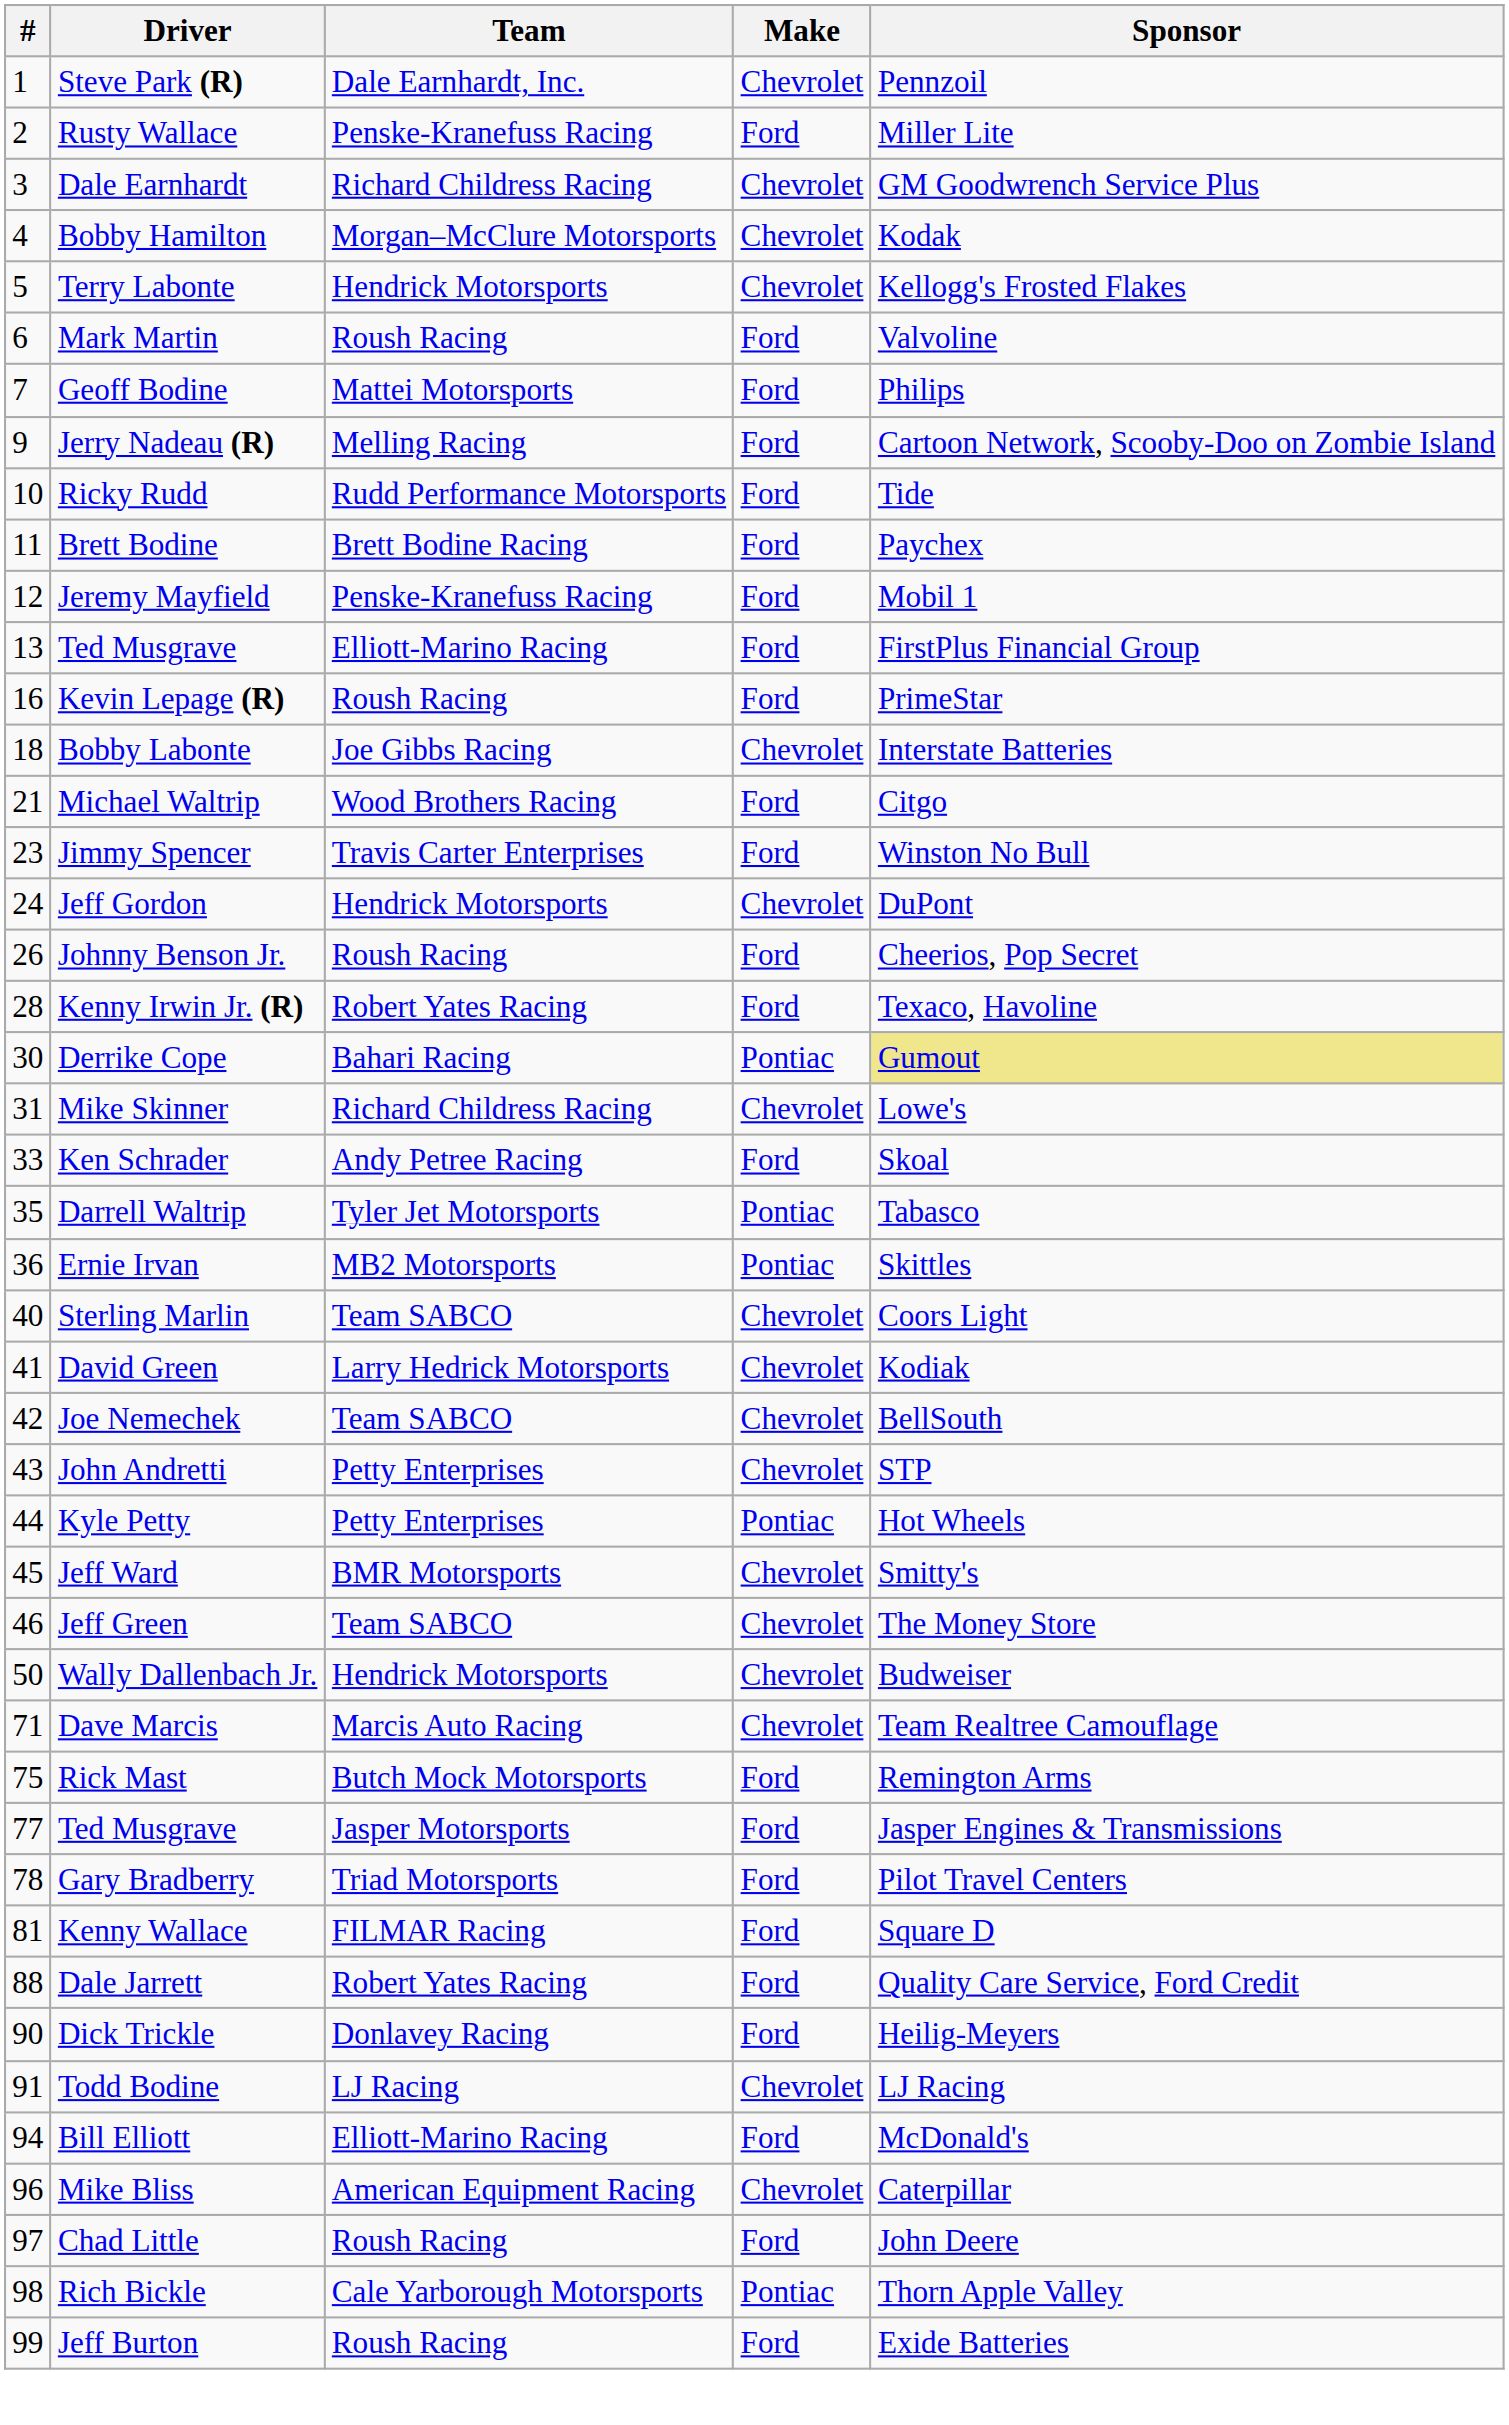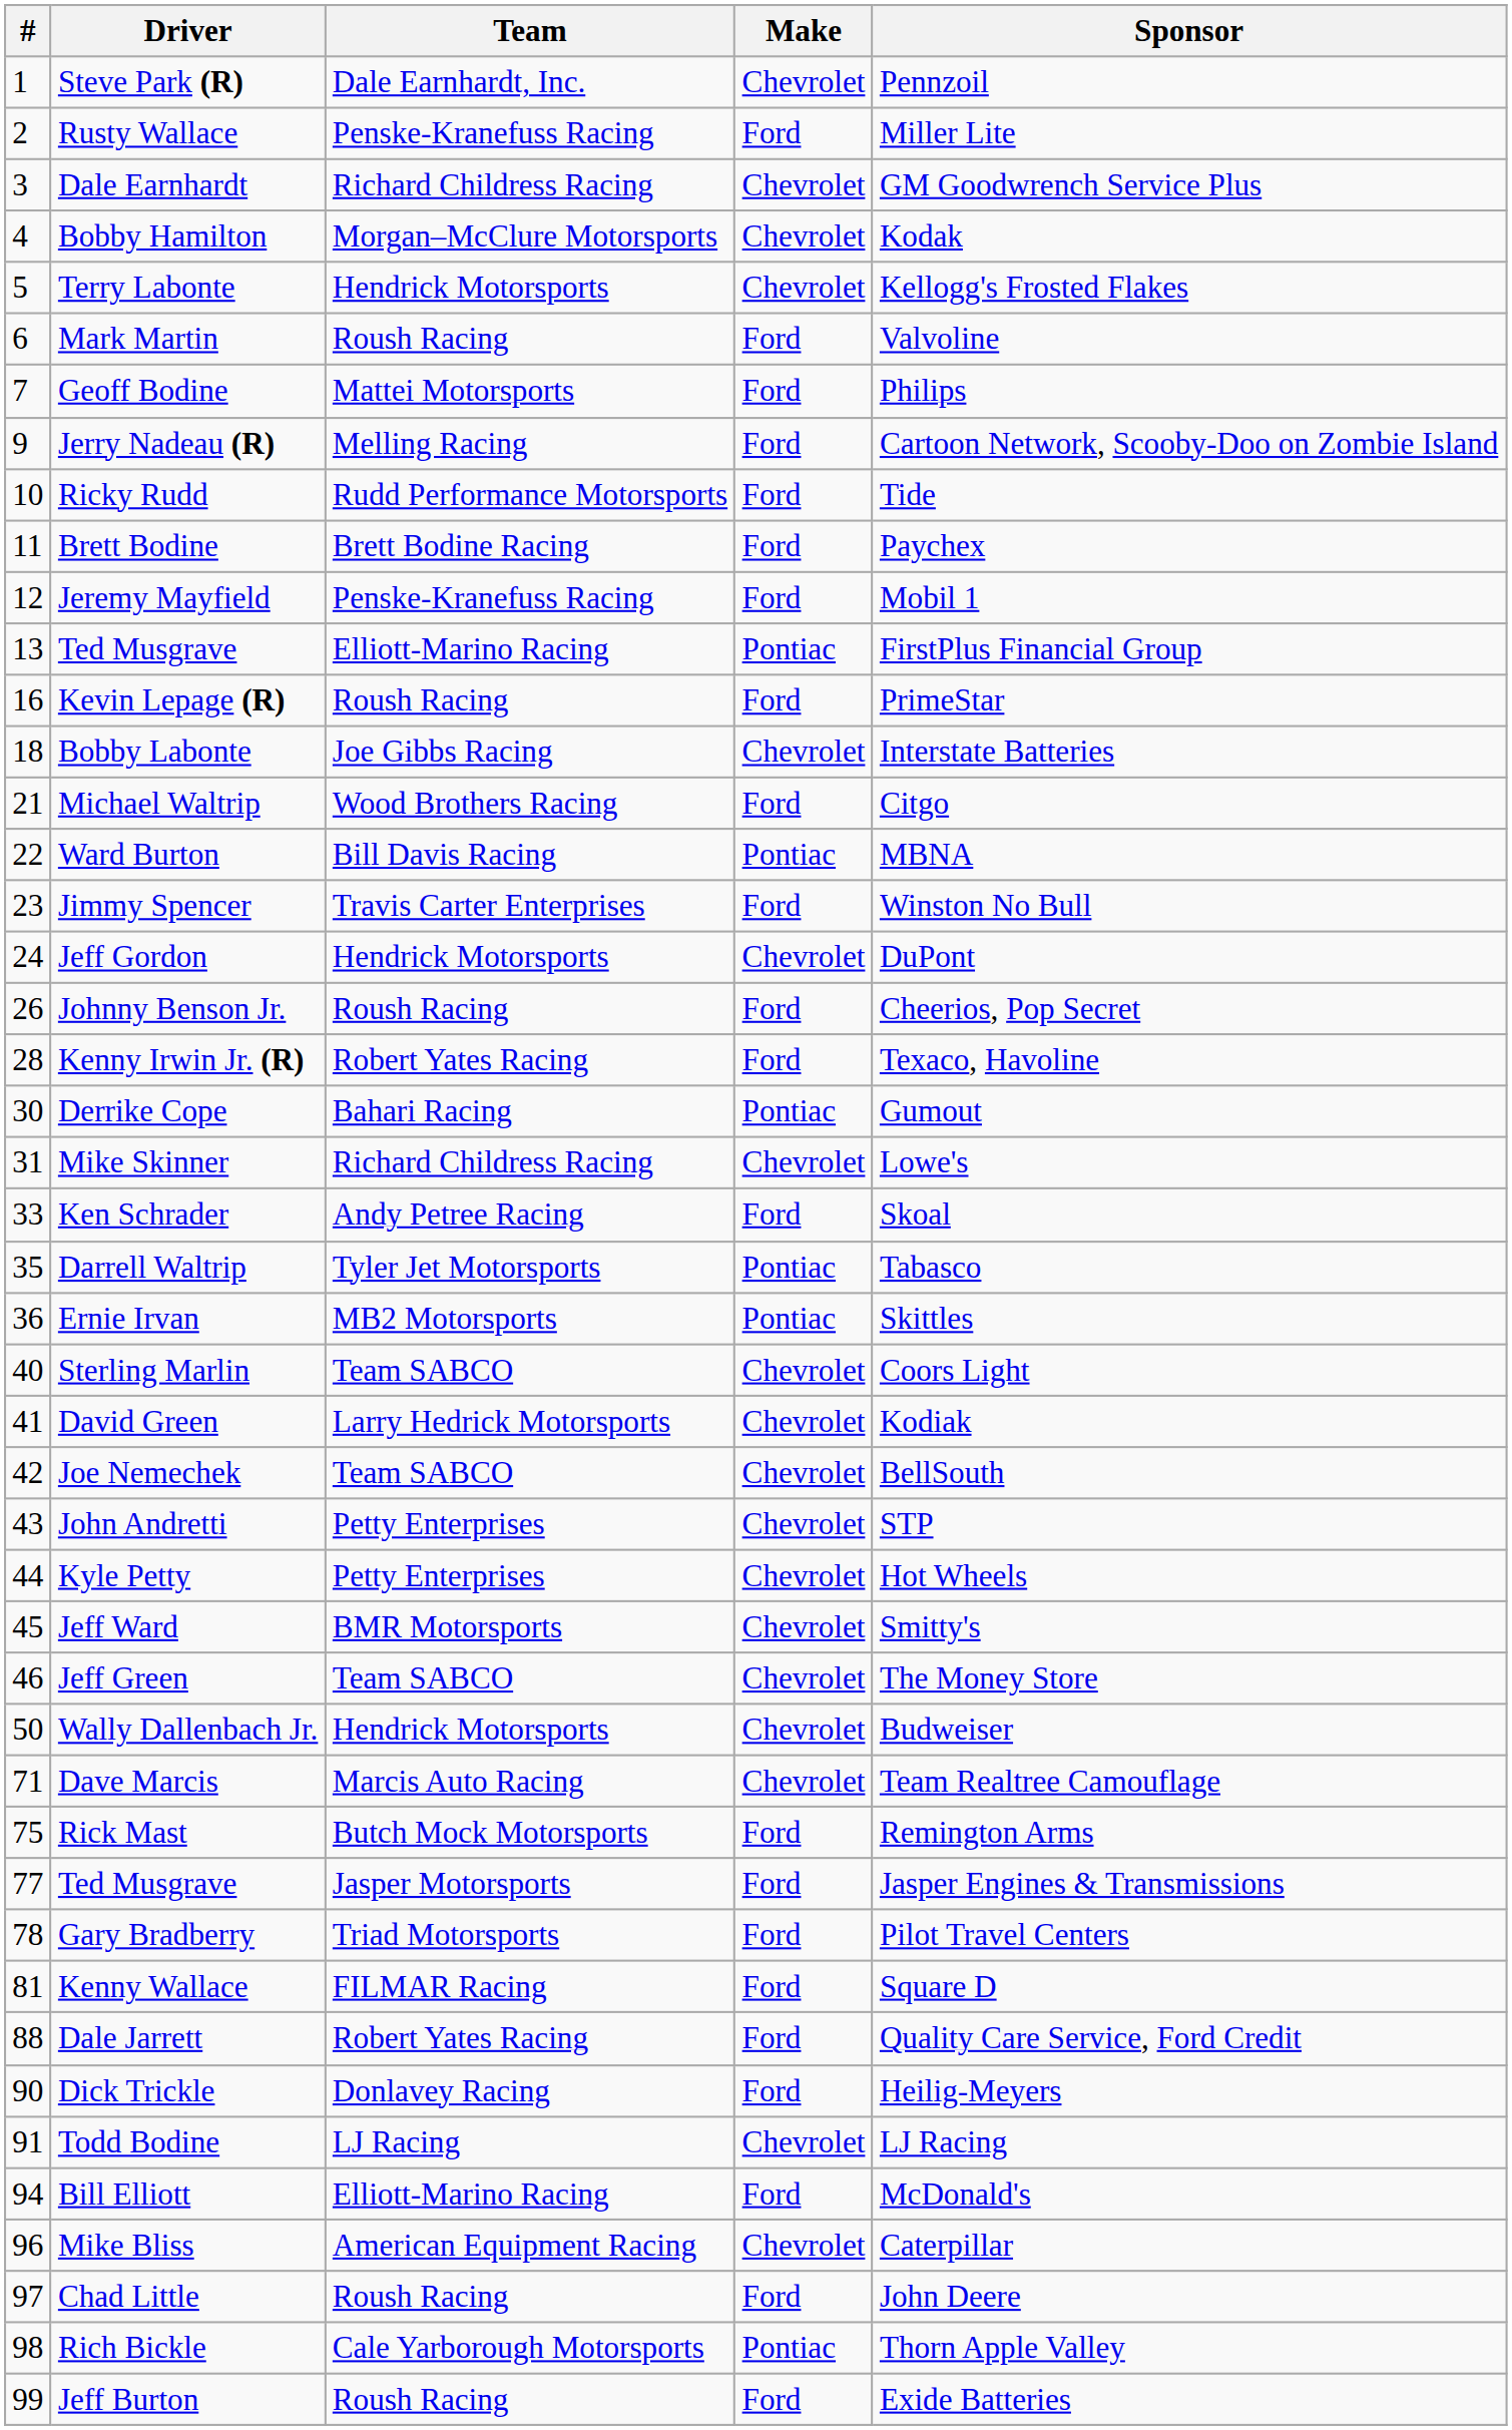 <table class="wikitable" style="font-size:95%">
 <tr>
 <th>#</th>
 <th>Driver</th>
 <th>Team</th>
 <th>Make</th>
 <th>Sponsor</th>
 </tr>
 <tr>
 <td>1</td>
 <td><a href='#'>Steve Park</a> <strong>(R)</strong></td>
 <td><a href='#'>Dale Earnhardt, Inc.</a></td>
 <td><a href='#'>Chevrolet</a></td>
 <td><a href='#'>Pennzoil</a></td>
 </tr>
 <tr>
 <td>2</td>
 <td><a href='#'>Rusty Wallace</a></td>
 <td><a href='#'>Penske-Kranefuss Racing</a></td>
 <td><a href='#'>Ford</a></td>
 <td><a href='#'>Miller Lite</a></td>
 </tr>
 <tr>
 <td>3</td>
 <td><a href='#'>Dale Earnhardt</a></td>
 <td><a href='#'>Richard Childress Racing</a></td>
 <td><a href='#'>Chevrolet</a></td>
 <td><a href='#'>GM Goodwrench Service Plus</a></td>
 </tr>
 <tr>
 <td>4</td>
 <td><a href='#'>Bobby Hamilton</a></td>
 <td><a href='#'>Morgan–McClure Motorsports</a></td>
 <td><a href='#'>Chevrolet</a></td>
 <td><a href='#'>Kodak</a></td>
 </tr>
 <tr>
 <td>5</td>
 <td><a href='#'>Terry Labonte</a></td>
 <td><a href='#'>Hendrick Motorsports</a></td>
 <td><a href='#'>Chevrolet</a></td>
 <td><a href='#'>Kellogg's Frosted Flakes</a></td>
 </tr>
 <tr>
 <td>6</td>
 <td><a href='#'>Mark Martin</a></td>
 <td><a href='#'>Roush Racing</a></td>
 <td><a href='#'>Ford</a></td>
 <td><a href='#'>Valvoline</a></td>
 </tr>
 <tr>
 <td>7</td>
 <td><a href='#'>Geoff Bodine</a></td>
 <td><a href='#'>Mattei Motorsports</a></td>
 <td><a href='#'>Ford</a></td>
 <td><a href='#'>Philips</a></td>
 </tr>
 <tr>
 <td>9</td>
 <td><a href='#'>Jerry Nadeau</a> <strong>(R)</strong></td>
 <td><a href='#'>Melling Racing</a></td>
 <td><a href='#'>Ford</a></td>
 <td><a href='#'>Cartoon Network</a>, <a href='#'>Scooby-Doo on Zombie Island</a></td>
 </tr>
 <tr>
 <td>10</td>
 <td><a href='#'>Ricky Rudd</a></td>
 <td><a href='#'>Rudd Performance Motorsports</a></td>
 <td><a href='#'>Ford</a></td>
 <td><a href='#'>Tide</a></td>
 </tr>
 <tr>
 <td>11</td>
 <td><a href='#'>Brett Bodine</a></td>
 <td><a href='#'>Brett Bodine Racing</a></td>
 <td><a href='#'>Ford</a></td>
 <td><a href='#'>Paychex</a></td>
 </tr>
 <tr>
 <td>12</td>
 <td><a href='#'>Jeremy Mayfield</a></td>
 <td><a href='#'>Penske-Kranefuss Racing</a></td>
 <td><a href='#'>Ford</a></td>
 <td><a href='#'>Mobil 1</a></td>
 </tr>
 <tr>
 <td>13</td>
 <td><a href='#'>Ted Musgrave</a></td>
 <td><a href='#'>Elliott-Marino Racing</a></td>
-<td><a href='#'>Ford</a></td>
+<td><a href='#'>Pontiac</a></td>
 <td><a href='#'>FirstPlus Financial Group</a></td>
 </tr>
 <tr>
 <td>16</td>
 <td><a href='#'>Kevin Lepage</a> <strong>(R)</strong></td>
 <td><a href='#'>Roush Racing</a></td>
 <td><a href='#'>Ford</a></td>
 <td><a href='#'>PrimeStar</a></td>
 </tr>
 <tr>
 <td>18</td>
 <td><a href='#'>Bobby Labonte</a></td>
 <td><a href='#'>Joe Gibbs Racing</a></td>
 <td><a href='#'>Chevrolet</a></td>
 <td><a href='#'>Interstate Batteries</a></td>
 </tr>
 <tr>
 <td>21</td>
 <td><a href='#'>Michael Waltrip</a></td>
 <td><a href='#'>Wood Brothers Racing</a></td>
 <td><a href='#'>Ford</a></td>
 <td><a href='#'>Citgo</a></td>
+</tr>
+<tr>
+<td>22</td>
+<td><a href='#'>Ward Burton</a></td>
+<td><a href='#'>Bill Davis Racing</a></td>
+<td><a href='#'>Pontiac</a></td>
+<td><a href='#'>MBNA</a></td>
 </tr>
 <tr>
 <td>23</td>
 <td><a href='#'>Jimmy Spencer</a></td>
 <td><a href='#'>Travis Carter Enterprises</a></td>
 <td><a href='#'>Ford</a></td>
 <td><a href='#'>Winston No Bull</a></td>
 </tr>
 <tr>
 <td>24</td>
 <td><a href='#'>Jeff Gordon</a></td>
 <td><a href='#'>Hendrick Motorsports</a></td>
 <td><a href='#'>Chevrolet</a></td>
 <td><a href='#'>DuPont</a></td>
 </tr>
 <tr>
 <td>26</td>
 <td><a href='#'>Johnny Benson Jr.</a></td>
 <td><a href='#'>Roush Racing</a></td>
 <td><a href='#'>Ford</a></td>
 <td><a href='#'>Cheerios</a>, <a href='#'>Pop Secret</a></td>
 </tr>
 <tr>
 <td>28</td>
 <td><a href='#'>Kenny Irwin Jr.</a> <strong>(R)</strong></td>
 <td><a href='#'>Robert Yates Racing</a></td>
 <td><a href='#'>Ford</a></td>
 <td><a href='#'>Texaco</a>, <a href='#'>Havoline</a></td>
 </tr>
 <tr>
 <td>30</td>
 <td><a href='#'>Derrike Cope</a></td>
 <td><a href='#'>Bahari Racing</a></td>
 <td><a href='#'>Pontiac</a></td>
-<td style="background: khaki;"><a href='#'>Gumout</a></td>
+<td><a href='#'>Gumout</a></td>
 </tr>
 <tr>
 <td>31</td>
 <td><a href='#'>Mike Skinner</a></td>
 <td><a href='#'>Richard Childress Racing</a></td>
 <td><a href='#'>Chevrolet</a></td>
 <td><a href='#'>Lowe's</a></td>
 </tr>
 <tr>
 <td>33</td>
 <td><a href='#'>Ken Schrader</a></td>
 <td><a href='#'>Andy Petree Racing</a></td>
 <td><a href='#'>Ford</a></td>
 <td><a href='#'>Skoal</a></td>
 </tr>
 <tr>
 <td>35</td>
 <td><a href='#'>Darrell Waltrip</a></td>
 <td><a href='#'>Tyler Jet Motorsports</a></td>
 <td><a href='#'>Pontiac</a></td>
 <td><a href='#'>Tabasco</a></td>
 </tr>
 <tr>
 <td>36</td>
 <td><a href='#'>Ernie Irvan</a></td>
 <td><a href='#'>MB2 Motorsports</a></td>
 <td><a href='#'>Pontiac</a></td>
 <td><a href='#'>Skittles</a></td>
 </tr>
 <tr>
 <td>40</td>
 <td><a href='#'>Sterling Marlin</a></td>
 <td><a href='#'>Team SABCO</a></td>
 <td><a href='#'>Chevrolet</a></td>
 <td><a href='#'>Coors Light</a></td>
 </tr>
 <tr>
 <td>41</td>
 <td><a href='#'>David Green</a></td>
 <td><a href='#'>Larry Hedrick Motorsports</a></td>
 <td><a href='#'>Chevrolet</a></td>
 <td><a href='#'>Kodiak</a></td>
 </tr>
 <tr>
 <td>42</td>
 <td><a href='#'>Joe Nemechek</a></td>
 <td><a href='#'>Team SABCO</a></td>
 <td><a href='#'>Chevrolet</a></td>
 <td><a href='#'>BellSouth</a></td>
 </tr>
 <tr>
 <td>43</td>
 <td><a href='#'>John Andretti</a></td>
 <td><a href='#'>Petty Enterprises</a></td>
 <td><a href='#'>Chevrolet</a></td>
 <td><a href='#'>STP</a></td>
 </tr>
 <tr>
 <td>44</td>
 <td><a href='#'>Kyle Petty</a></td>
 <td><a href='#'>Petty Enterprises</a></td>
-<td><a href='#'>Pontiac</a></td>
+<td><a href='#'>Chevrolet</a></td>
 <td><a href='#'>Hot Wheels</a></td>
 </tr>
 <tr>
 <td>45</td>
 <td><a href='#'>Jeff Ward</a></td>
 <td><a href='#'>BMR Motorsports</a></td>
 <td><a href='#'>Chevrolet</a></td>
 <td><a href='#'>Smitty's</a></td>
 </tr>
 <tr>
 <td>46</td>
 <td><a href='#'>Jeff Green</a></td>
 <td><a href='#'>Team SABCO</a></td>
 <td><a href='#'>Chevrolet</a></td>
 <td><a href='#'>The Money Store</a></td>
 </tr>
 <tr>
 <td>50</td>
 <td><a href='#'>Wally Dallenbach Jr.</a></td>
 <td><a href='#'>Hendrick Motorsports</a></td>
 <td><a href='#'>Chevrolet</a></td>
 <td><a href='#'>Budweiser</a></td>
 </tr>
 <tr>
 <td>71</td>
 <td><a href='#'>Dave Marcis</a></td>
 <td><a href='#'>Marcis Auto Racing</a></td>
 <td><a href='#'>Chevrolet</a></td>
 <td><a href='#'>Team Realtree Camouflage</a></td>
 </tr>
 <tr>
 <td>75</td>
 <td><a href='#'>Rick Mast</a></td>
 <td><a href='#'>Butch Mock Motorsports</a></td>
 <td><a href='#'>Ford</a></td>
 <td><a href='#'>Remington Arms</a></td>
 </tr>
 <tr>
 <td>77</td>
 <td><a href='#'>Ted Musgrave</a></td>
 <td><a href='#'>Jasper Motorsports</a></td>
 <td><a href='#'>Ford</a></td>
 <td><a href='#'>Jasper Engines & Transmissions</a></td>
 </tr>
 <tr>
 <td>78</td>
 <td><a href='#'>Gary Bradberry</a></td>
 <td><a href='#'>Triad Motorsports</a></td>
 <td><a href='#'>Ford</a></td>
 <td><a href='#'>Pilot Travel Centers</a></td>
 </tr>
 <tr>
 <td>81</td>
 <td><a href='#'>Kenny Wallace</a></td>
 <td><a href='#'>FILMAR Racing</a></td>
 <td><a href='#'>Ford</a></td>
 <td><a href='#'>Square D</a></td>
 </tr>
 <tr>
 <td>88</td>
 <td><a href='#'>Dale Jarrett</a></td>
 <td><a href='#'>Robert Yates Racing</a></td>
 <td><a href='#'>Ford</a></td>
 <td><a href='#'>Quality Care Service</a>, <a href='#'>Ford Credit</a></td>
 </tr>
 <tr>
 <td>90</td>
 <td><a href='#'>Dick Trickle</a></td>
 <td><a href='#'>Donlavey Racing</a></td>
 <td><a href='#'>Ford</a></td>
 <td><a href='#'>Heilig-Meyers</a></td>
 </tr>
 <tr>
 <td>91</td>
 <td><a href='#'>Todd Bodine</a></td>
 <td><a href='#'>LJ Racing</a></td>
 <td><a href='#'>Chevrolet</a></td>
 <td><a href='#'>LJ Racing</a></td>
 </tr>
 <tr>
 <td>94</td>
 <td><a href='#'>Bill Elliott</a></td>
 <td><a href='#'>Elliott-Marino Racing</a></td>
 <td><a href='#'>Ford</a></td>
 <td><a href='#'>McDonald's</a></td>
 </tr>
 <tr>
 <td>96</td>
 <td><a href='#'>Mike Bliss</a></td>
 <td><a href='#'>American Equipment Racing</a></td>
 <td><a href='#'>Chevrolet</a></td>
 <td><a href='#'>Caterpillar</a></td>
 </tr>
 <tr>
 <td>97</td>
 <td><a href='#'>Chad Little</a></td>
 <td><a href='#'>Roush Racing</a></td>
 <td><a href='#'>Ford</a></td>
 <td><a href='#'>John Deere</a></td>
 </tr>
 <tr>
 <td>98</td>
 <td><a href='#'>Rich Bickle</a></td>
 <td><a href='#'>Cale Yarborough Motorsports</a></td>
 <td><a href='#'>Pontiac</a></td>
 <td><a href='#'>Thorn Apple Valley</a></td>
 </tr>
 <tr>
 <td>99</td>
 <td><a href='#'>Jeff Burton</a></td>
 <td><a href='#'>Roush Racing</a></td>
 <td><a href='#'>Ford</a></td>
 <td><a href='#'>Exide Batteries</a></td>
 </tr>
 </table>
